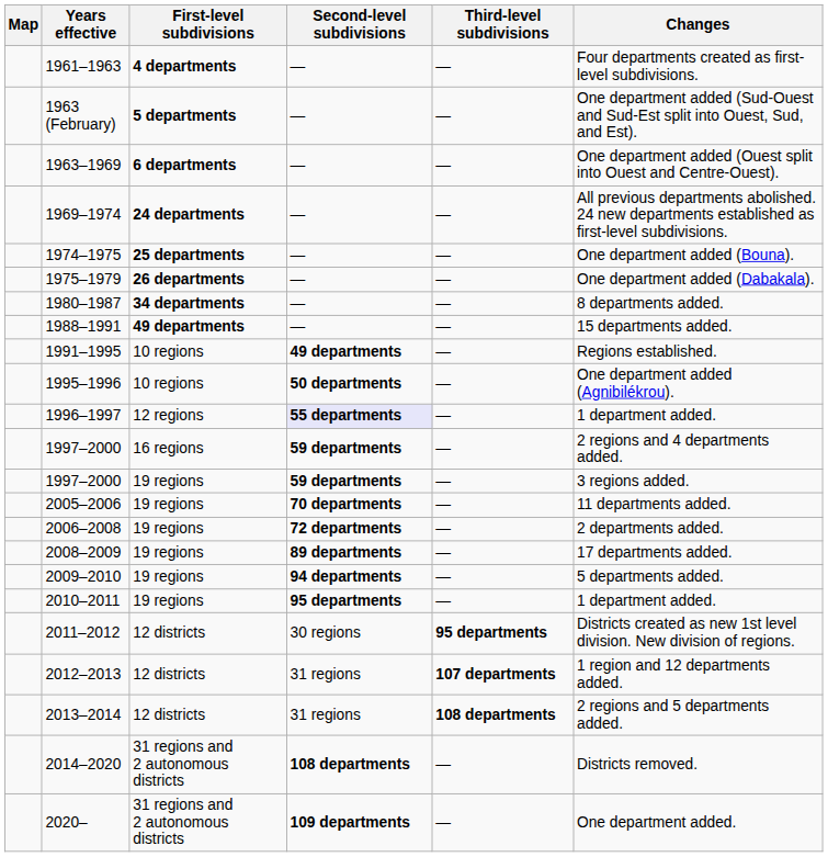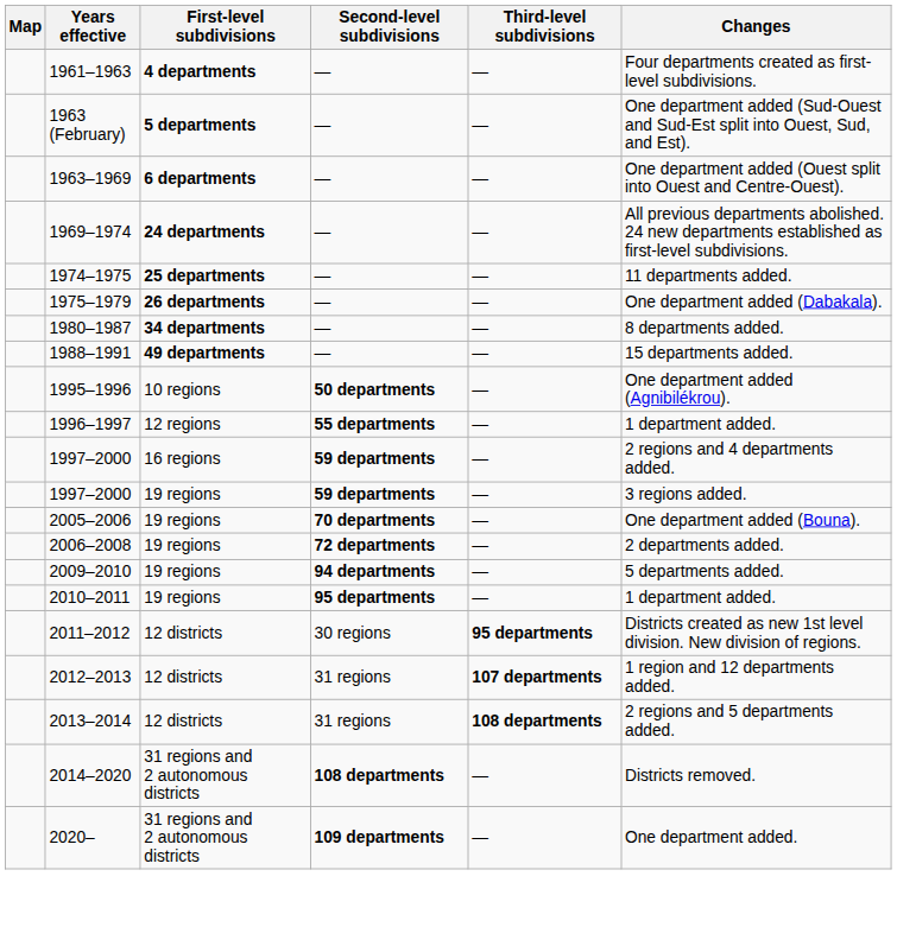 <table class="wikitable">
 <tr>
 <th>Map</th>
 <th>Years effective</th>
 <th>First-level subdivisions</th>
 <th>Second-level subdivisions</th>
 <th>Third-level subdivisions</th>
 <th>Changes</th>
 </tr>
 <tr>
 <td></td>
 <td>1961–1963</td>
 <td><strong>4 departments</strong></td>
 <td>—</td>
 <td>—</td>
 <td>Four departments created as first-level subdivisions.</td>
 </tr>
 <tr>
 <td></td>
 <td>1963 (February)</td>
 <td><strong>5 departments</strong></td>
 <td>—</td>
 <td>—</td>
 <td>One department added (Sud-Ouest and Sud-Est split into Ouest, Sud, and Est).</td>
 </tr>
 <tr>
 <td></td>
 <td>1963–1969</td>
 <td><strong>6 departments</strong></td>
 <td>—</td>
 <td>—</td>
 <td>One department added (Ouest split into Ouest and Centre-Ouest).</td>
 </tr>
 <tr>
 <td></td>
 <td>1969–1974</td>
 <td><strong>24 departments</strong></td>
 <td>—</td>
 <td>—</td>
 <td>All previous departments abolished. 24 new departments established as first-level subdivisions.</td>
 </tr>
 <tr>
 <td></td>
 <td>1974–1975</td>
 <td><strong>25 departments</strong></td>
 <td>—</td>
 <td>—</td>
-<td>One department added (<a href='#'>Bouna</a>).</td>
+<td>11 departments added.</td>
 </tr>
 <tr>
 <td></td>
 <td>1975–1979</td>
 <td><strong>26 departments</strong></td>
 <td>—</td>
 <td>—</td>
 <td>One department added (<a href='#'>Dabakala</a>).</td>
 </tr>
 <tr>
 <td></td>
 <td>1980–1987</td>
 <td><strong>34 departments</strong></td>
 <td>—</td>
 <td>—</td>
 <td>8 departments added.</td>
 </tr>
 <tr>
 <td></td>
 <td>1988–1991</td>
 <td><strong>49 departments</strong></td>
 <td>—</td>
 <td>—</td>
 <td>15 departments added.</td>
 </tr>
 <tr>
 <td></td>
-<td>1991–1995</td>
-<td>10 regions</td>
-<td><strong>49 departments</strong></td>
-<td>—</td>
-<td>Regions established.</td>
-</tr>
-<tr>
-<td></td>
 <td>1995–1996</td>
 <td>10 regions</td>
 <td><strong>50 departments</strong></td>
 <td>—</td>
 <td>One department added (<a href='#'>Agnibilékrou</a>).</td>
 </tr>
 <tr>
 <td></td>
 <td>1996–1997</td>
 <td>12 regions</td>
-<td style="background: lavender;"><strong>55 departments</strong></td>
+<td><strong>55 departments</strong></td>
 <td>—</td>
 <td>1 department added.</td>
 </tr>
 <tr>
 <td></td>
 <td>1997–2000</td>
 <td>16 regions</td>
 <td><strong>59 departments</strong></td>
 <td>—</td>
 <td>2 regions and 4 departments added.</td>
 </tr>
 <tr>
 <td></td>
 <td>1997–2000</td>
 <td>19 regions</td>
 <td><strong>59 departments</strong></td>
 <td>—</td>
 <td>3 regions added.</td>
 </tr>
 <tr>
 <td></td>
 <td>2005–2006</td>
 <td>19 regions</td>
 <td><strong>70 departments</strong></td>
 <td>—</td>
-<td>11 departments added.</td>
+<td>One department added (<a href='#'>Bouna</a>).</td>
 </tr>
 <tr>
 <td></td>
 <td>2006–2008</td>
 <td>19 regions</td>
 <td><strong>72 departments</strong></td>
 <td>—</td>
 <td>2 departments added.</td>
-</tr>
-<tr>
-<td></td>
-<td>2008–2009</td>
-<td>19 regions</td>
-<td><strong>89 departments</strong></td>
-<td>—</td>
-<td>17 departments added.</td>
 </tr>
 <tr>
 <td></td>
 <td>2009–2010</td>
 <td>19 regions</td>
 <td><strong>94 departments</strong></td>
 <td>—</td>
 <td>5 departments added.</td>
 </tr>
 <tr>
 <td></td>
 <td>2010–2011</td>
 <td>19 regions</td>
 <td><strong>95 departments</strong></td>
 <td>—</td>
 <td>1 department added.</td>
 </tr>
 <tr>
 <td></td>
 <td>2011–2012</td>
 <td>12 districts</td>
 <td>30 regions</td>
 <td><strong>95 departments</strong></td>
 <td>Districts created as new 1st level division. New division of regions.</td>
 </tr>
 <tr>
 <td></td>
 <td>2012–2013</td>
 <td>12 districts</td>
 <td>31 regions</td>
 <td><strong>107 departments</strong></td>
 <td>1 region and 12 departments added.</td>
 </tr>
 <tr>
 <td></td>
 <td>2013–2014</td>
 <td>12 districts</td>
 <td>31 regions</td>
 <td><strong>108 departments</strong></td>
 <td>2 regions and 5 departments added.</td>
 </tr>
 <tr>
 <td></td>
 <td>2014–2020</td>
 <td>31 regions and 2 autonomous districts</td>
 <td><strong>108 departments</strong></td>
 <td>—</td>
 <td>Districts removed.</td>
 </tr>
 <tr>
 <td></td>
 <td>2020–</td>
 <td>31 regions and 2 autonomous districts</td>
 <td><strong>109 departments</strong></td>
 <td>—</td>
 <td>One department added.</td>
 </tr>
 </table>
